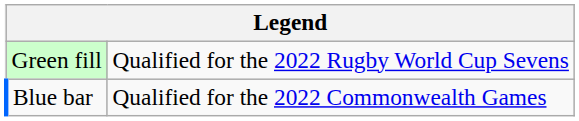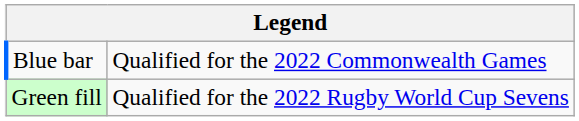 <table class="wikitable">
 <tr>
 <th colspan=2>Legend</th>
 </tr>
 <tr>
+<td style="border-left:3px solid #06f;">Blue bar</td>
+<td>Qualified for the <a href='#'>2022 Commonwealth Games</a></td>
+</tr>
+<tr>
 <td bgcolor="ccffcc">Green fill</td>
 <td>Qualified for the <a href='#'>2022 Rugby World Cup Sevens</a></td>
 </tr>
-<tr>
-<td style="border-left:3px solid #06f;">Blue bar</td>
-<td>Qualified for the <a href='#'>2022 Commonwealth Games</a></td>
-</tr>
 </table>
